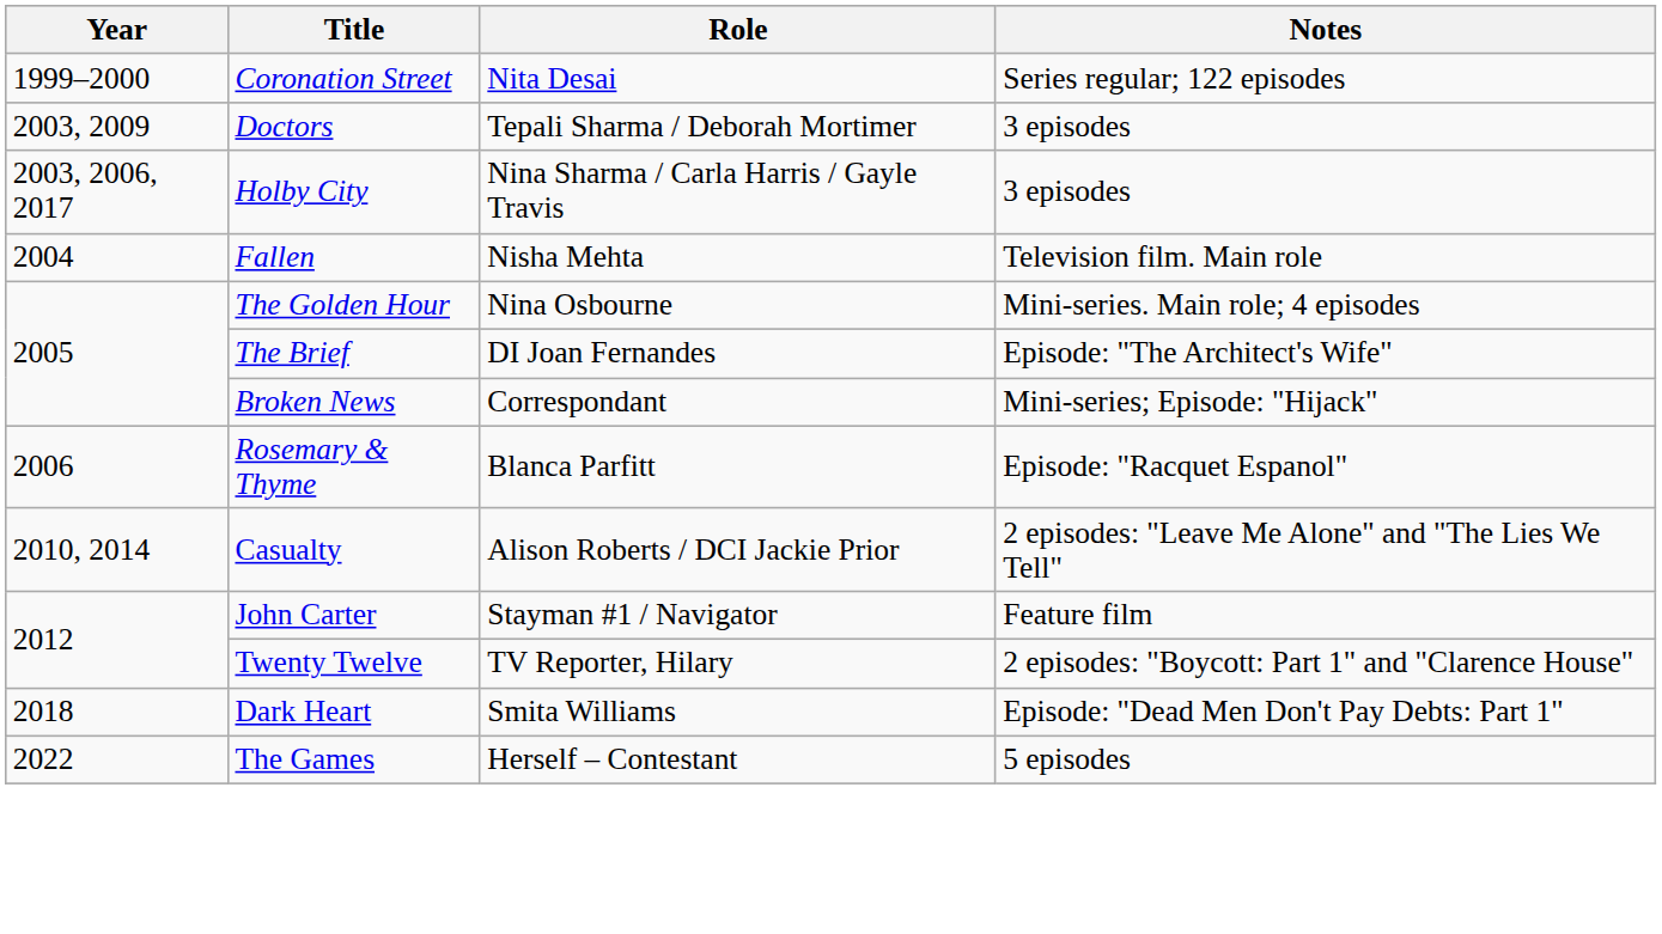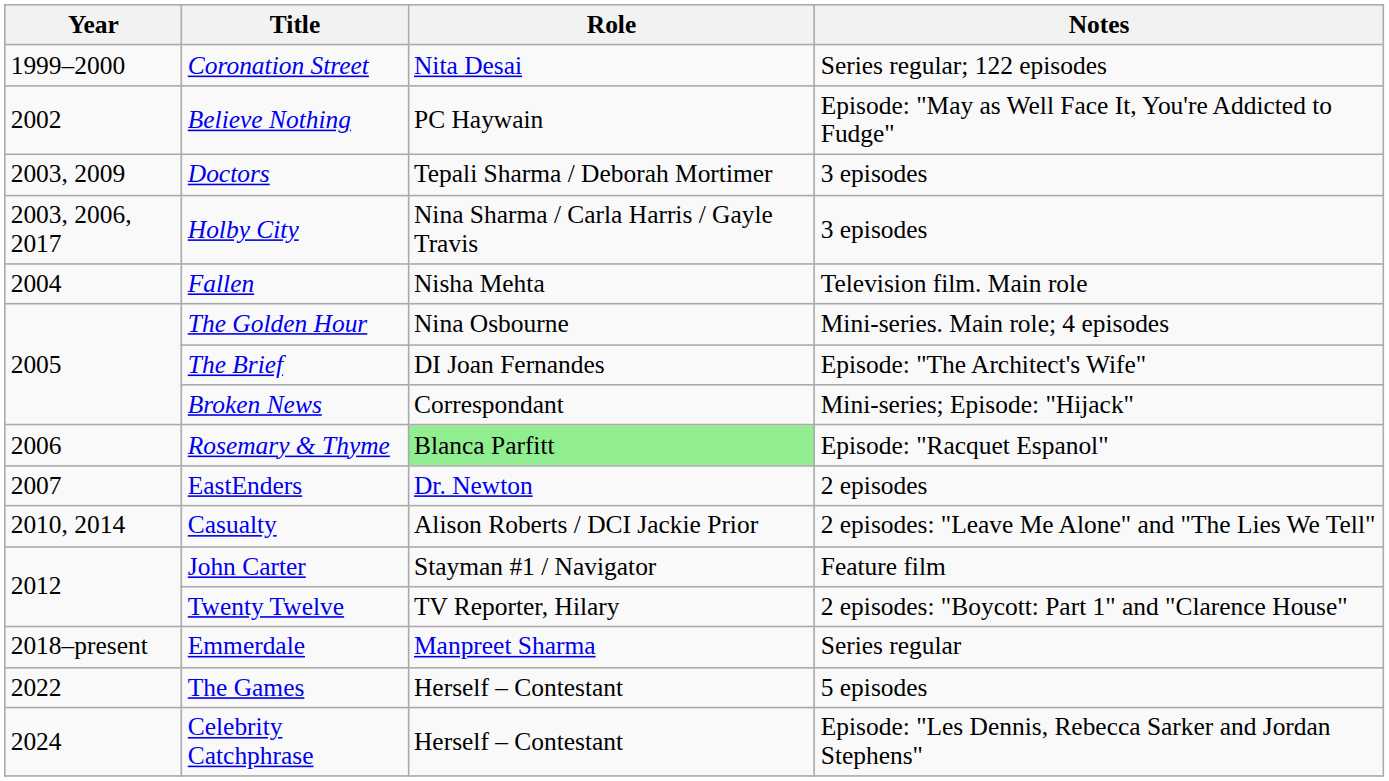 <table class="wikitable">
 <tr>
 <th>Year</th>
 <th>Title</th>
 <th>Role</th>
 <th>Notes</th>
 </tr>
 <tr>
 <td>1999–2000</td>
 <td><em><a href='#'>Coronation Street</a></em></td>
 <td><a href='#'>Nita Desai</a></td>
 <td>Series regular; 122 episodes</td>
+</tr>
+<tr>
+<td>2002</td>
+<td><em><a href='#'>Believe Nothing</a></em></td>
+<td>PC Haywain</td>
+<td>Episode: "May as Well Face It, You're Addicted to Fudge"</td>
 </tr>
 <tr>
 <td>2003, 2009</td>
 <td><em><a href='#'>Doctors</a></em></td>
 <td>Tepali Sharma / Deborah Mortimer</td>
 <td>3 episodes</td>
 </tr>
 <tr>
 <td>2003, 2006, 2017</td>
 <td><em><a href='#'>Holby City</a></em></td>
 <td>Nina Sharma / Carla Harris / Gayle Travis</td>
 <td>3 episodes</td>
 </tr>
 <tr>
 <td>2004</td>
 <td><em><a href='#'>Fallen</a></em></td>
 <td>Nisha Mehta</td>
 <td>Television film. Main role</td>
 </tr>
 <tr>
 <td rowspan=3>2005</td>
 <td><em><a href='#'>The Golden Hour</a></em></td>
 <td>Nina Osbourne</td>
 <td>Mini-series. Main role; 4 episodes</td>
 </tr>
 <tr>
 <td><em><a href='#'>The Brief</a></em></td>
 <td>DI Joan Fernandes</td>
 <td>Episode: "The Architect's Wife"</td>
 </tr>
 <tr>
 <td><em><a href='#'>Broken News</a></em></td>
 <td>Correspondant</td>
 <td>Mini-series; Episode: "Hijack"</td>
 </tr>
 <tr>
 <td>2006</td>
 <td><em><a href='#'>Rosemary & Thyme</a></td>
-<td>Blanca Parfitt</td>
+<td style="background: lightgreen;">Blanca Parfitt</td>
 <td>Episode: "Racquet Espanol"</td>
+</tr>
+<tr>
+<td>2007</td>
+<td></em><a href='#'>EastEnders</a><em></td>
+<td><a href='#'>Dr. Newton</a></td>
+<td>2 episodes</td>
 </tr>
 <tr>
 <td>2010, 2014</td>
 <td></em><a href='#'>Casualty</a><em></td>
 <td>Alison Roberts / DCI Jackie Prior</td>
 <td>2 episodes: "Leave Me Alone" and "The Lies We Tell"</td>
 </tr>
 <tr>
 <td rowspan=2>2012</td>
 <td></em><a href='#'>John Carter</a><em></td>
 <td>Stayman #1 / Navigator</td>
 <td>Feature film</td>
 </tr>
 <tr>
 <td></em><a href='#'>Twenty Twelve</a><em></td>
 <td>TV Reporter, Hilary</td>
 <td>2 episodes: "Boycott: Part 1" and "Clarence House"</td>
 </tr>
 <tr>
-<td>2018</td>
-<td></em><a href='#'>Dark Heart</a><em></td>
-<td>Smita Williams</td>
-<td>Episode: "Dead Men Don't Pay Debts: Part 1"</td>
+<td>2018–present</td>
+<td></em><a href='#'>Emmerdale</a><em></td>
+<td><a href='#'>Manpreet Sharma</a></td>
+<td>Series regular</td>
 </tr>
 <tr>
 <td>2022</td>
 <td></em><a href='#'>The Games</a><em></td>
 <td>Herself – Contestant</td>
 <td>5 episodes</td>
 </tr>
+<tr>
+<td>2024</td>
+<td></em><a href='#'>Celebrity Catchphrase</a><em></td>
+<td>Herself – Contestant</td>
+<td>Episode: "Les Dennis, Rebecca Sarker and Jordan Stephens"</td>
+</tr>
 </table>
